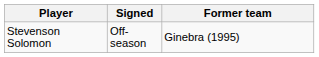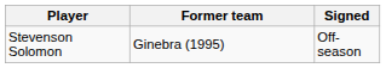 <table class="wikitable sortable sortable">
 <tr>
 <th style="width:140px"><strong>Player</strong></th>
+<th style="width:210px"><strong>Former team</strong></th>
 <th style="width:70px"><strong>Signed</strong></th>
-<th style="width:210px"><strong>Former team</strong></th>
 </tr>
 <tr>
 <td>Stevenson Solomon</td>
+<td>Ginebra (1995)</td>
 <td>Off-season</td>
-<td>Ginebra (1995)</td>
 </tr>
 </table>
